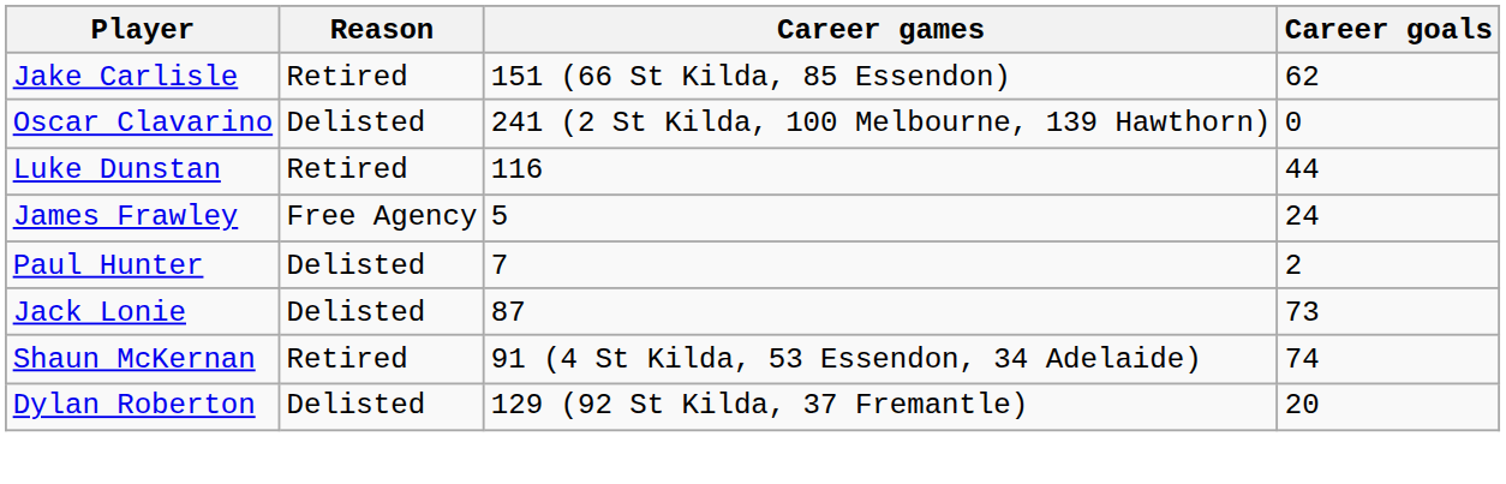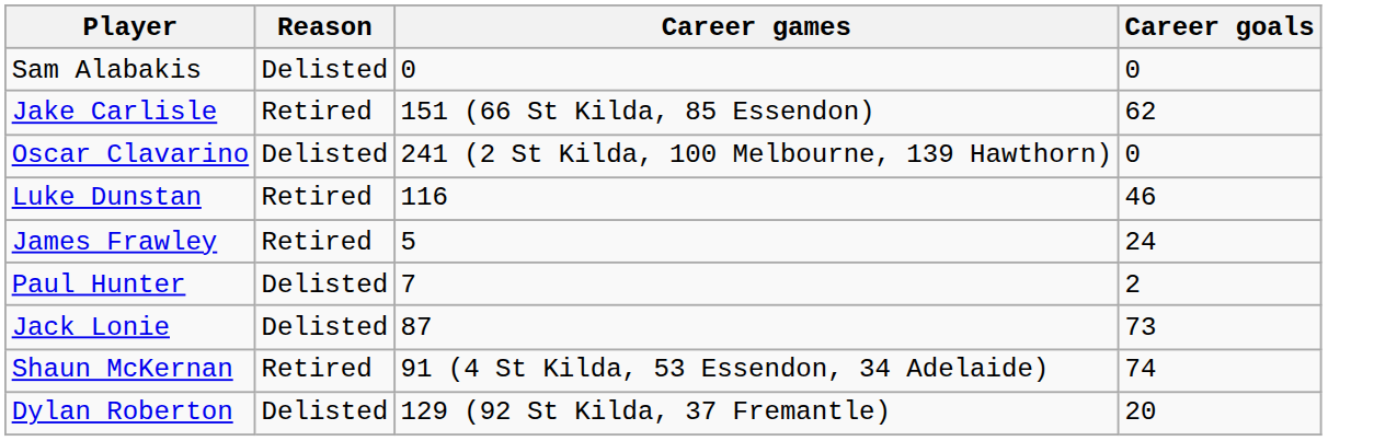 <table class="wikitable">
 <tr>
 <th>Player</th>
 <th>Reason</th>
 <th>Career games</th>
 <th>Career goals</th>
+</tr>
+<tr>
+<td>Sam Alabakis</td>
+<td>Delisted</td>
+<td>0</td>
+<td>0</td>
 </tr>
 <tr>
 <td><a href='#'>Jake Carlisle</a></td>
 <td>Retired</td>
 <td>151 (66 St Kilda, 85 Essendon)</td>
 <td>62</td>
 </tr>
 <tr>
 <td><a href='#'>Oscar Clavarino</a></td>
 <td>Delisted</td>
 <td>241 (2 St Kilda, 100 Melbourne, 139 Hawthorn)</td>
 <td>0</td>
 </tr>
 <tr>
 <td><a href='#'>Luke Dunstan</a></td>
 <td>Retired</td>
 <td>116</td>
-<td>44</td>
+<td>46</td>
 </tr>
 <tr>
 <td><a href='#'>James Frawley</a></td>
-<td>Free Agency</td>
+<td>Retired</td>
 <td>5</td>
 <td>24</td>
 </tr>
 <tr>
 <td><a href='#'>Paul Hunter</a></td>
 <td>Delisted</td>
 <td>7</td>
 <td>2</td>
 </tr>
 <tr>
 <td><a href='#'>Jack Lonie</a></td>
 <td>Delisted</td>
 <td>87</td>
 <td>73</td>
 </tr>
 <tr>
 <td><a href='#'>Shaun McKernan</a></td>
 <td>Retired</td>
 <td>91 (4 St Kilda, 53 Essendon, 34 Adelaide)</td>
 <td>74</td>
 </tr>
 <tr>
 <td><a href='#'>Dylan Roberton</a></td>
 <td>Delisted</td>
 <td>129 (92 St Kilda, 37 Fremantle)</td>
 <td>20</td>
 </tr>
 </table>
